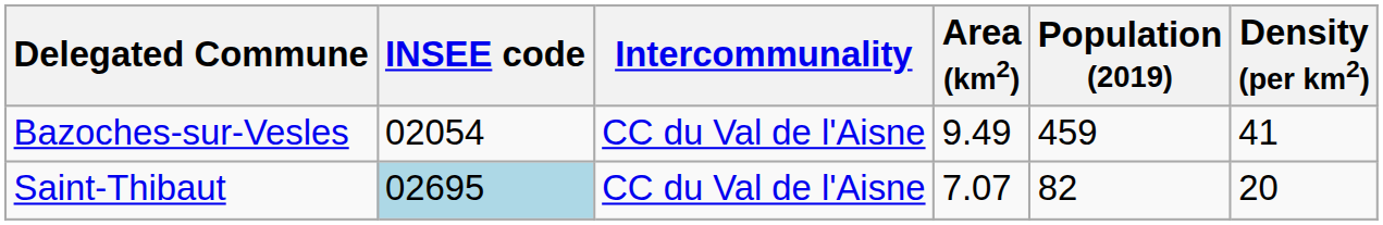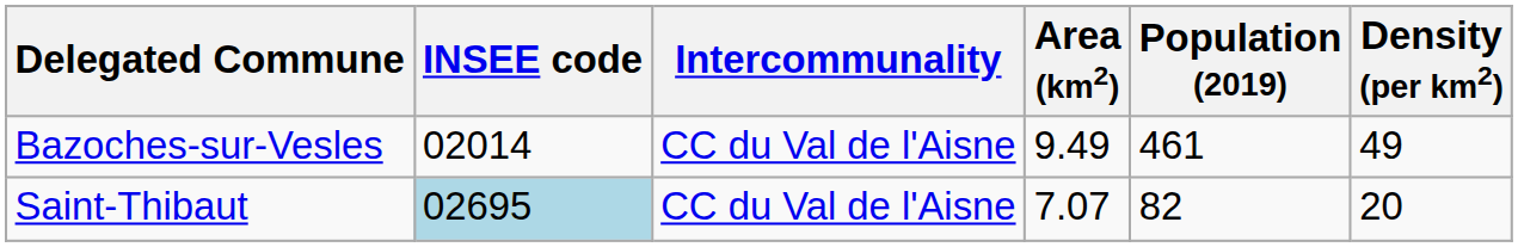 <table class="wikitable">
 <tr>
 <th>Delegated Commune</th>
 <th><a href='#'>INSEE</a> code</th>
 <th><a href='#'>Intercommunality</a></th>
 <th>Area<br><small>(km<sup>2</sup>)</small></th>
 <th>Population<br><small>(2019)</small></th>
 <th>Density<br><small>(per km<sup>2</sup>)</small></th>
 </tr>
 <tr>
 <td><a href='#'>Bazoches-sur-Vesles</a></td>
-<td>02054</td>
+<td>02014</td>
 <td><a href='#'>CC du Val de l'Aisne</a></td>
 <td>9.49</td>
-<td>459</td>
-<td>41</td>
+<td>461</td>
+<td>49</td>
 </tr>
 <tr>
 <td><a href='#'>Saint-Thibaut</a></td>
 <td style="background: lightblue;">02695</td>
 <td><a href='#'>CC du Val de l'Aisne</a></td>
 <td>7.07</td>
 <td>82</td>
 <td>20</td>
 </tr>
 </table>
